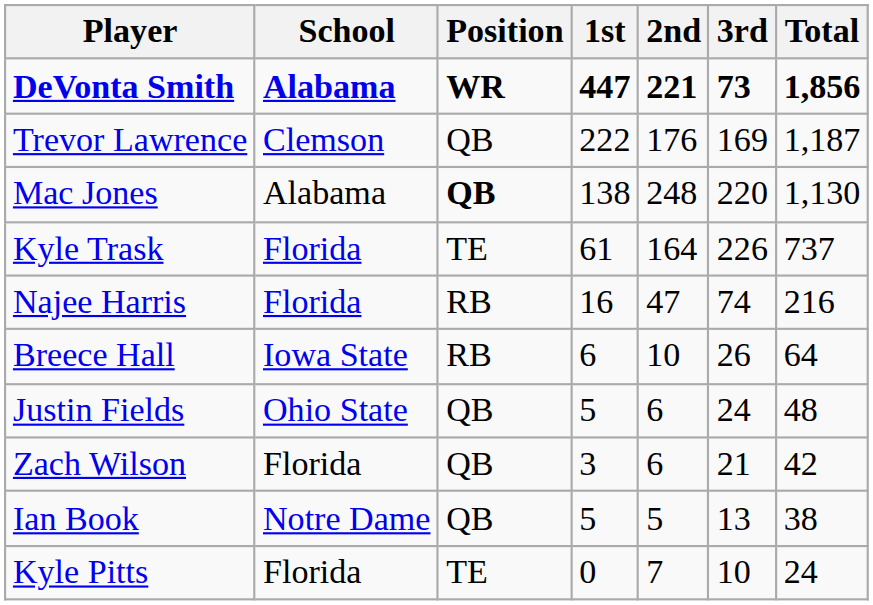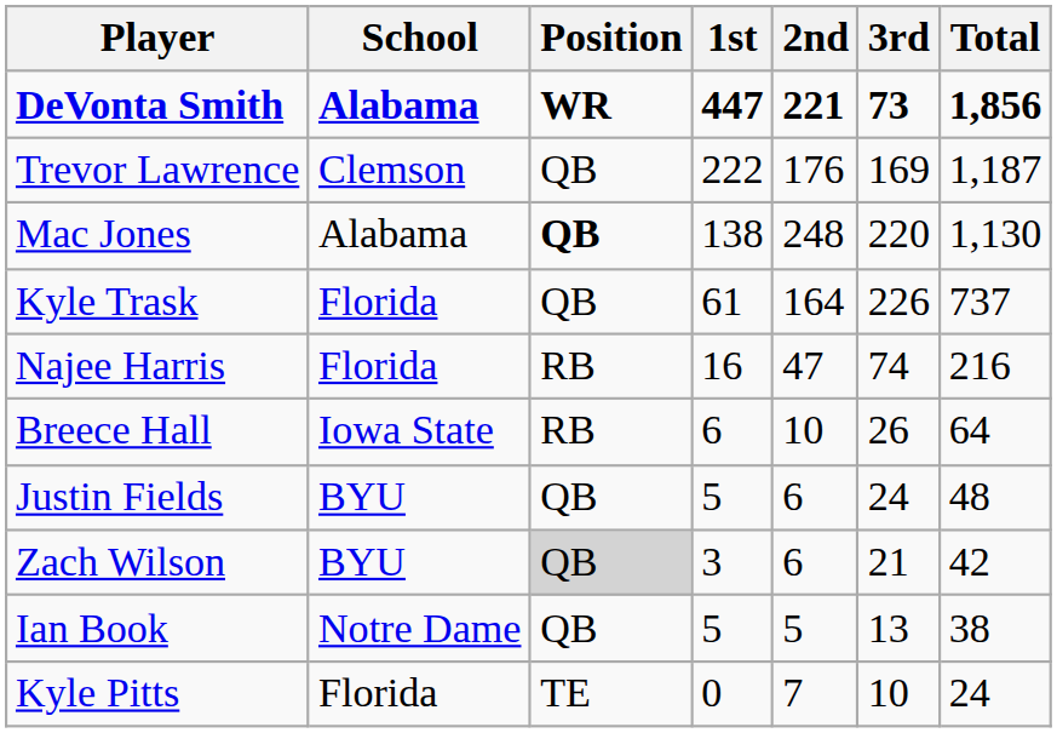 <table class="wikitable">
 <tr>
 <th>Player</th>
 <th>School</th>
 <th>Position</th>
 <th>1st</th>
 <th>2nd</th>
 <th>3rd</th>
 <th>Total</th>
 </tr>
 <tr>
 <td><strong><a href='#'>DeVonta Smith</a></strong></td>
 <td><strong><a href='#'>Alabama</a></strong></td>
 <td><strong>WR</strong></td>
 <td><strong>447</strong></td>
 <td><strong>221</strong></td>
 <td><strong>73</strong></td>
 <td><strong>1,856</strong></td>
 </tr>
 <tr>
 <td><a href='#'>Trevor Lawrence</a></td>
 <td><a href='#'>Clemson</a></td>
 <td>QB</td>
 <td>222</td>
 <td>176</td>
 <td>169</td>
 <td>1,187</td>
 </tr>
 <tr>
 <td><a href='#'>Mac Jones</a></td>
 <td>Alabama</td>
 <td><strong>QB</strong></td>
 <td>138</td>
 <td>248</td>
 <td>220</td>
 <td>1,130</td>
 </tr>
 <tr>
 <td><a href='#'>Kyle Trask</a></td>
 <td><a href='#'>Florida</a></td>
-<td>TE</td>
+<td>QB</td>
 <td>61</td>
 <td>164</td>
 <td>226</td>
 <td>737</td>
 </tr>
 <tr>
 <td><a href='#'>Najee Harris</a></td>
 <td><a href='#'>Florida</a></td>
 <td>RB</td>
 <td>16</td>
 <td>47</td>
 <td>74</td>
 <td>216</td>
 </tr>
 <tr>
 <td><a href='#'>Breece Hall</a></td>
 <td><a href='#'>Iowa State</a></td>
 <td>RB</td>
 <td>6</td>
 <td>10</td>
 <td>26</td>
 <td>64</td>
 </tr>
 <tr>
 <td><a href='#'>Justin Fields</a></td>
-<td><a href='#'>Ohio State</a></td>
+<td><a href='#'>BYU</a></td>
 <td>QB</td>
 <td>5</td>
 <td>6</td>
 <td>24</td>
 <td>48</td>
 </tr>
 <tr>
 <td><a href='#'>Zach Wilson</a></td>
-<td>Florida</td>
-<td>QB</td>
+<td><a href='#'>BYU</a></td>
+<td style="background: lightgrey;">QB</td>
 <td>3</td>
 <td>6</td>
 <td>21</td>
 <td>42</td>
 </tr>
 <tr>
 <td><a href='#'>Ian Book</a></td>
 <td><a href='#'>Notre Dame</a></td>
 <td>QB</td>
 <td>5</td>
 <td>5</td>
 <td>13</td>
 <td>38</td>
 </tr>
 <tr>
 <td><a href='#'>Kyle Pitts</a></td>
 <td>Florida</td>
 <td>TE</td>
 <td>0</td>
 <td>7</td>
 <td>10</td>
 <td>24</td>
 </tr>
 </table>
